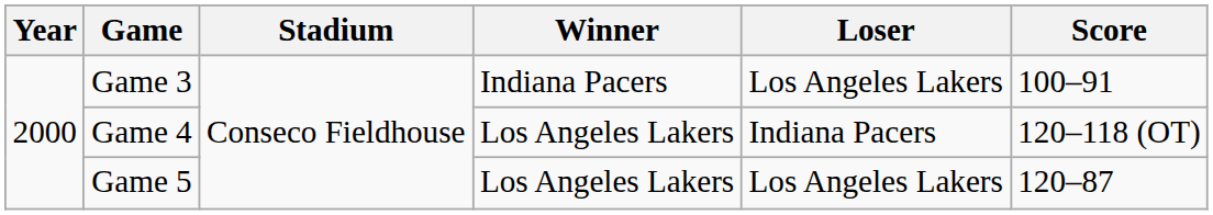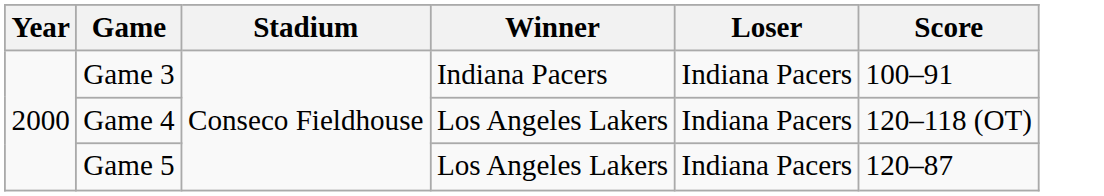 <table class="wikitable sortable">
 <tr>
 <th>Year</th>
 <th>Game</th>
 <th>Stadium</th>
 <th>Winner</th>
 <th>Loser</th>
 <th>Score</th>
 </tr>
 <tr>
 <td rowspan=3>2000</td>
 <td>Game 3</td>
 <td rowspan=3>Conseco Fieldhouse</td>
 <td>Indiana Pacers</td>
-<td>Los Angeles Lakers</td>
+<td>Indiana Pacers</td>
 <td>100–91</td>
 </tr>
 <tr>
 <td>Game 4</td>
 <td>Los Angeles Lakers</td>
 <td>Indiana Pacers</td>
 <td>120–118 (OT)</td>
 </tr>
 <tr>
 <td>Game 5</td>
 <td>Los Angeles Lakers</td>
-<td>Los Angeles Lakers</td>
+<td>Indiana Pacers</td>
 <td>120–87</td>
 </tr>
 </table>
